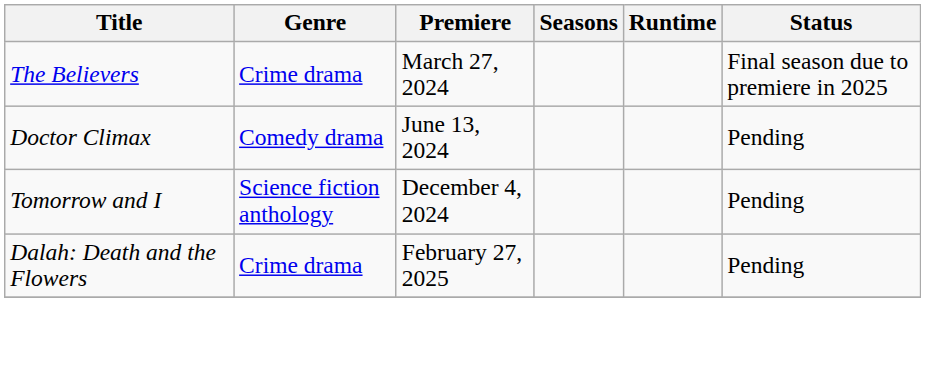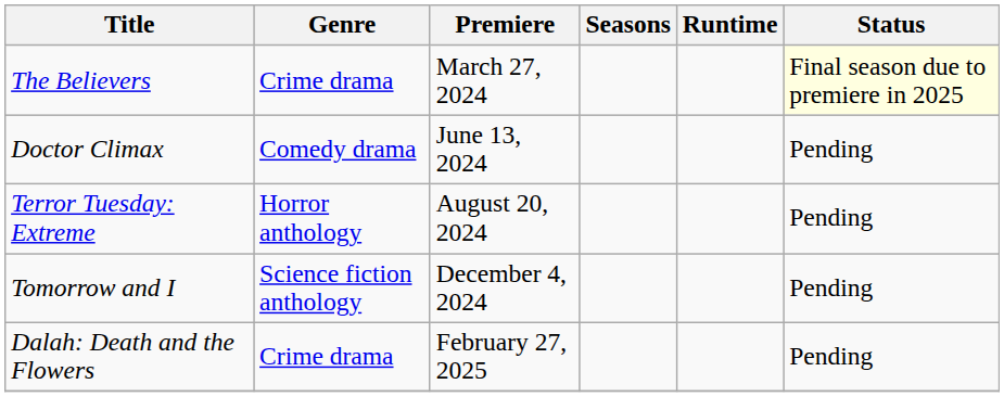 <table class="wikitable sortable" style="width:100%">
 <tr>
 <th scope="col" style="width:25%;">Title</th>
 <th>Genre</th>
 <th>Premiere</th>
 <th>Seasons</th>
 <th>Runtime</th>
 <th>Status</th>
 </tr>
 <tr>
 <td><em><a href='#'>The Believers</a></em></td>
 <td><a href='#'>Crime drama</a></td>
 <td>March 27, 2024</td>
 <td></td>
 <td></td>
-<td>Final season due to premiere in 2025</td>
+<td style="background: lightyellow;">Final season due to premiere in 2025</td>
 </tr>
 <tr>
 <td><em>Doctor Climax</em></td>
 <td><a href='#'>Comedy drama</a></td>
 <td>June 13, 2024</td>
+<td></td>
+<td></td>
+<td>Pending</td>
+</tr>
+<tr>
+<td><em><a href='#'>Terror Tuesday: Extreme</a></em></td>
+<td><a href='#'>Horror</a> <a href='#'>anthology</a></td>
+<td>August 20, 2024</td>
 <td></td>
 <td></td>
 <td>Pending</td>
 </tr>
 <tr>
 <td><em>Tomorrow and I</em></td>
 <td><a href='#'>Science fiction</a> <a href='#'>anthology</a></td>
 <td>December 4, 2024</td>
 <td></td>
 <td></td>
 <td>Pending</td>
 </tr>
 <tr>
 <td><em>Dalah: Death and the Flowers</em></td>
 <td><a href='#'>Crime drama</a></td>
 <td>February 27, 2025</td>
 <td></td>
 <td></td>
 <td>Pending</td>
 </tr>
 <tr>
 </tr>
 </table>
